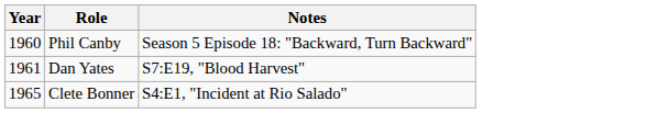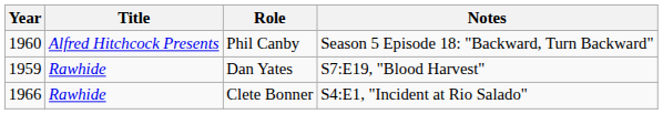 <table class="wikitable">
 <tr>
 <th>Year</th>
+<th>Title</th>
 <th>Role</th>
 <th>Notes</th>
 </tr>
 <tr>
 <td>1960</td>
+<td><em><a href='#'>Alfred Hitchcock Presents</a></em></td>
 <td>Phil Canby</td>
 <td>Season 5 Episode 18: "Backward, Turn Backward"</td>
 </tr>
 <tr>
-<td>1961</td>
+<td>1959</td>
+<td><em><a href='#'>Rawhide</a></em></td>
 <td>Dan Yates</td>
 <td>S7:E19, "Blood Harvest"</td>
 </tr>
 <tr>
-<td>1965</td>
+<td>1966</td>
+<td><em><a href='#'>Rawhide</a></em></td>
 <td>Clete Bonner</td>
 <td>S4:E1, "Incident at Rio Salado"</td>
 </tr>
 </table>
